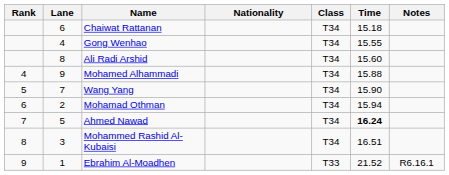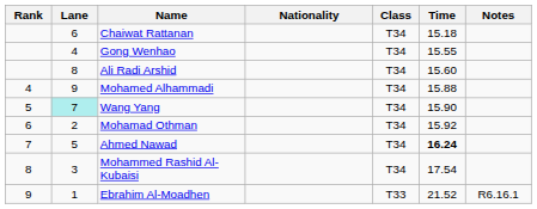 <table class="wikitable sortable" style="font-size:90%; text-align:center">
 <tr>
 <th width="50">Rank</th>
 <th width="50">Lane</th>
 <th width="175">Name</th>
 <th width="150">Nationality</th>
 <th width="50">Class</th>
 <th width="50">Time</th>
 <th width="75">Notes</th>
 </tr>
 <tr>
 <td></td>
 <td>6</td>
 <td align="left"><a href='#'>Chaiwat Rattanan</a></td>
 <td align="left"></td>
 <td>T34</td>
 <td>15.18</td>
 <td></td>
 </tr>
 <tr>
 <td></td>
 <td>4</td>
 <td align="left"><a href='#'>Gong Wenhao</a></td>
 <td align="left"></td>
 <td>T34</td>
 <td>15.55</td>
 <td></td>
 </tr>
 <tr>
 <td></td>
 <td>8</td>
 <td align="left"><a href='#'>Ali Radi Arshid</a></td>
 <td align="left"></td>
 <td>T34</td>
 <td>15.60</td>
 <td></td>
 </tr>
 <tr>
 <td>4</td>
 <td>9</td>
 <td align="left"><a href='#'>Mohamed Alhammadi</a></td>
 <td align="left"></td>
 <td>T34</td>
 <td>15.88</td>
 <td></td>
 </tr>
 <tr>
 <td>5</td>
-<td>7</td>
+<td style="background: paleturquoise;">7</td>
 <td align="left"><a href='#'>Wang Yang</a></td>
 <td align="left"></td>
 <td>T34</td>
 <td>15.90</td>
 <td></td>
 </tr>
 <tr>
 <td>6</td>
 <td>2</td>
 <td align="left"><a href='#'>Mohamad Othman</a></td>
 <td align="left"></td>
 <td>T34</td>
-<td>15.94</td>
+<td>15.92</td>
 <td></td>
 </tr>
 <tr>
 <td>7</td>
 <td>5</td>
 <td align="left"><a href='#'>Ahmed Nawad</a></td>
 <td align="left"></td>
 <td>T34</td>
 <td><strong>16.24</strong></td>
 <td></td>
 </tr>
 <tr>
 <td>8</td>
 <td>3</td>
 <td align="left"><a href='#'>Mohammed Rashid Al-Kubaisi</a></td>
 <td align="left"></td>
 <td>T34</td>
-<td>16.51</td>
+<td>17.54</td>
 <td></td>
 </tr>
 <tr>
 <td>9</td>
 <td>1</td>
 <td align="left"><a href='#'>Ebrahim Al-Moadhen</a></td>
 <td align="left"></td>
 <td>T33</td>
 <td>21.52</td>
 <td>R6.16.1</td>
 </tr>
 </table>
